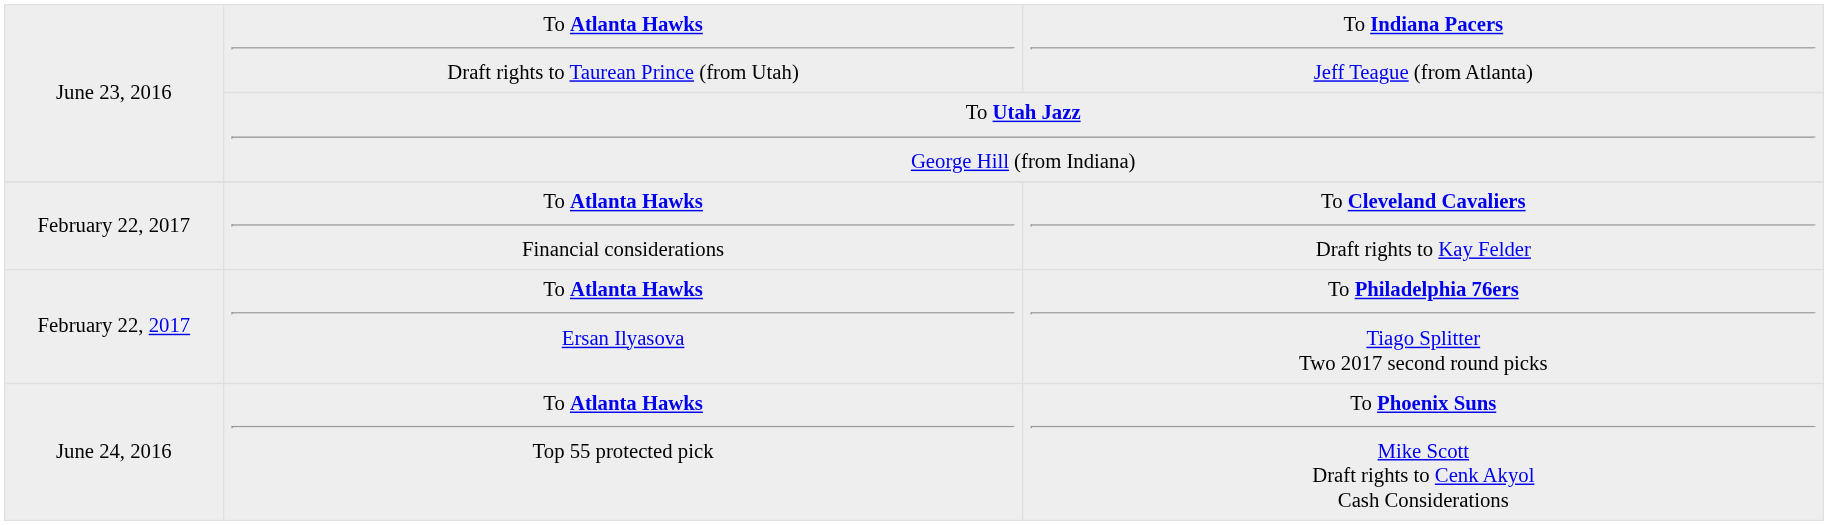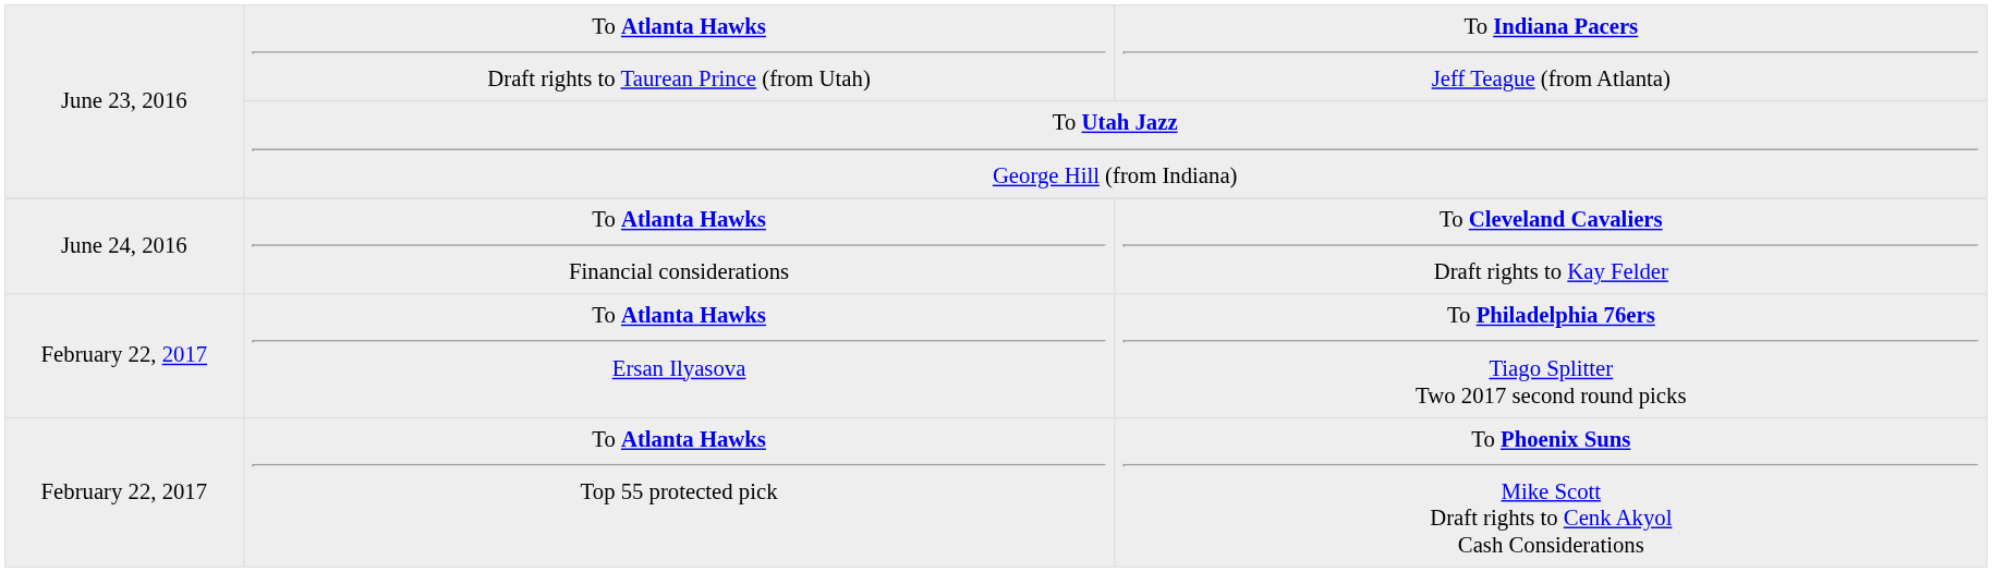 <table border=1 style="border-collapse:collapse; font-size:90%; text-align: center; width: 100%" bordercolor="#DFDFDF"  cellpadding="5">
 <tr bgcolor="eeeeee">
 <td rowspan=2>June 23, 2016</td>
 <td style="width:44%" valign="top">To <strong><a href='#'>Atlanta Hawks</a></strong><hr> Draft rights to <a href='#'>Taurean Prince</a> (from Utah)</td>
 <td style="width:44%" valign="top">To <strong><a href='#'>Indiana Pacers</a></strong><hr><a href='#'>Jeff Teague</a> (from Atlanta)</td>
 </tr>
 <tr bgcolor="eeeeee">
 <td colspan="3">To <strong><a href='#'>Utah Jazz</a></strong><hr><a href='#'>George Hill</a> (from Indiana)</td>
 </tr>
 <tr>
 </tr>
 <tr bgcolor="eeeeee">
-<td style="width:12%">February 22, 2017</td>
+<td>June 24, 2016</td>
 <td style="width:44%" valign="top">To <strong><a href='#'>Atlanta Hawks</a></strong><hr> Financial considerations</td>
 <td style="width:44%" valign="top">To <strong><a href='#'>Cleveland Cavaliers</a></strong><hr>Draft rights to <a href='#'>Kay Felder</a></td>
 </tr>
 <tr bgcolor="eeeeee">
 <td style="width:12%">February 22, <a href='#'>2017</a></td>
 <td style="width:44%" valign="top">To <strong><a href='#'>Atlanta Hawks</a></strong><hr><a href='#'>Ersan Ilyasova</a></td>
 <td style="width:44%" valign="top">To <strong><a href='#'>Philadelphia 76ers</a></strong><hr><a href='#'>Tiago Splitter</a><br>Two 2017 second round picks</td>
 </tr>
 <tr bgcolor="eeeeee">
-<td>June 24, 2016</td>
+<td style="width:12%">February 22, 2017</td>
 <td style="width:44%" valign="top">To <strong><a href='#'>Atlanta Hawks</a></strong><hr>Top 55 protected pick</td>
 <td style="width:44%" valign="top">To <strong><a href='#'>Phoenix Suns</a></strong><hr><a href='#'>Mike Scott</a><br>Draft rights to <a href='#'>Cenk Akyol</a><br>Cash Considerations</td>
 </tr>
 </table>
